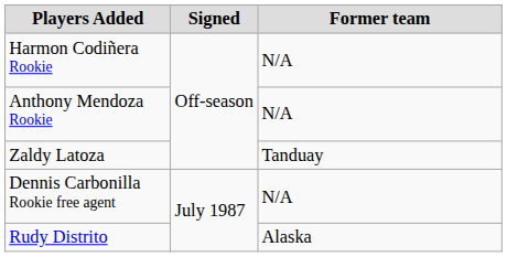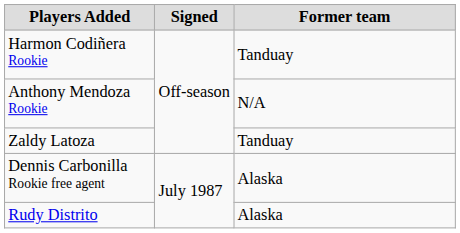 <table class="wikitable sortable sortable">
 <tr align="center" bgcolor="#dddddd">
 <td style="width:140px"><strong>Players Added</strong></td>
 <td style="width:70px"><strong>Signed</strong></td>
 <td style="width:210px"><strong>Former team</strong></td>
 </tr>
 <tr>
 <td>Harmon Codiñera <sup><a href='#'>Rookie</a></sup></td>
 <td rowspan="3">Off-season</td>
-<td>N/A</td>
+<td>Tanduay</td>
 </tr>
 <tr>
 <td>Anthony Mendoza <sup><a href='#'>Rookie</a></sup></td>
 <td>N/A</td>
 </tr>
 <tr>
 <td>Zaldy Latoza</td>
 <td>Tanduay</td>
 </tr>
 <tr>
 <td>Dennis Carbonilla <sup>Rookie free agent</sup></td>
 <td rowspan="2">July 1987</td>
-<td>N/A</td>
+<td>Alaska</td>
 </tr>
 <tr>
 <td><a href='#'>Rudy Distrito</a></td>
 <td>Alaska</td>
 </tr>
 </table>
